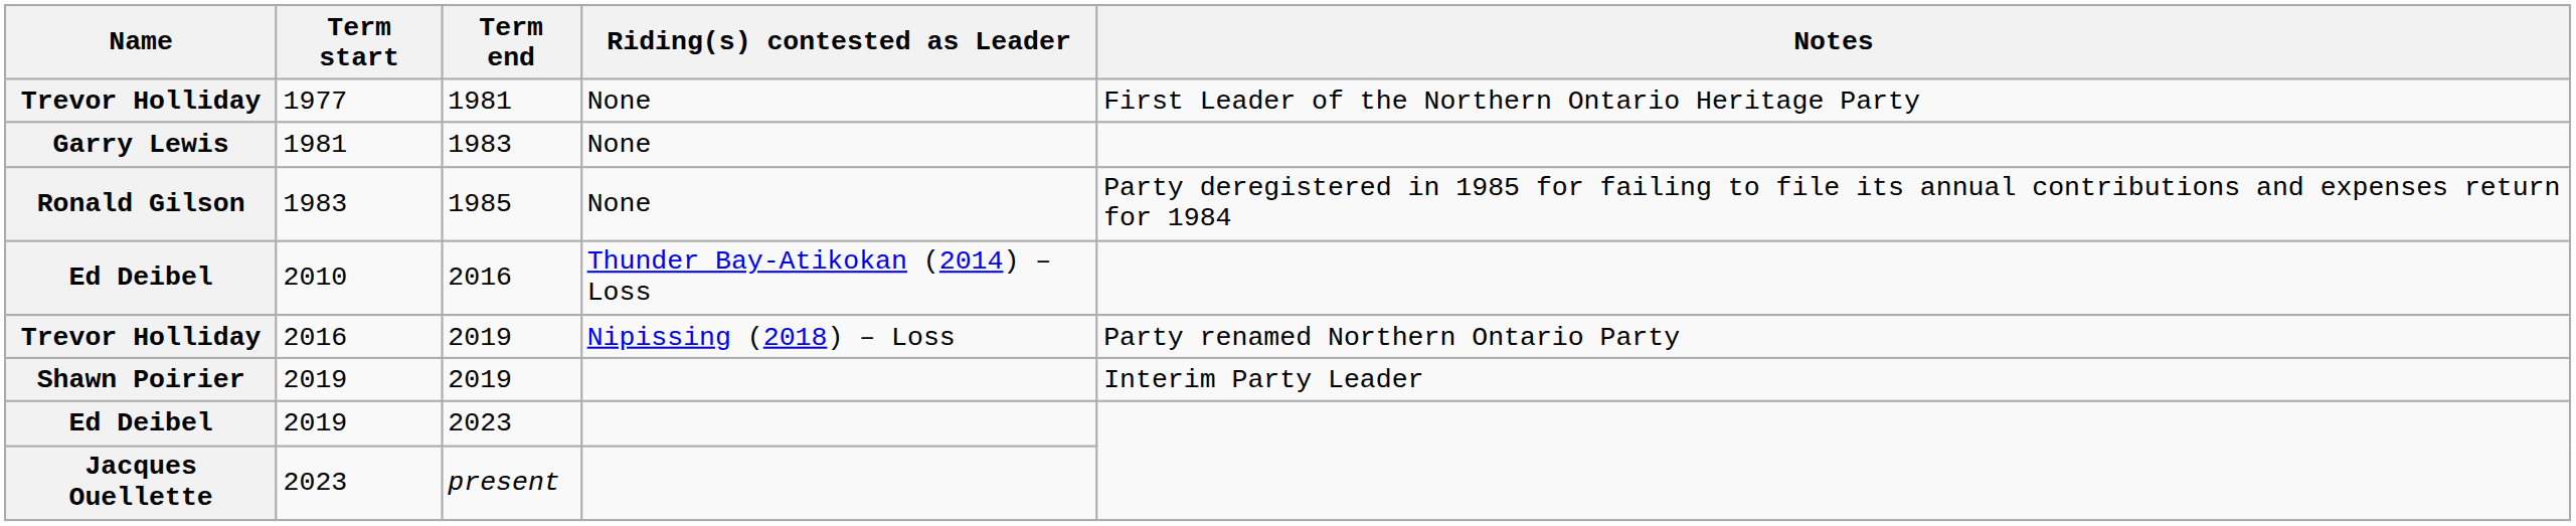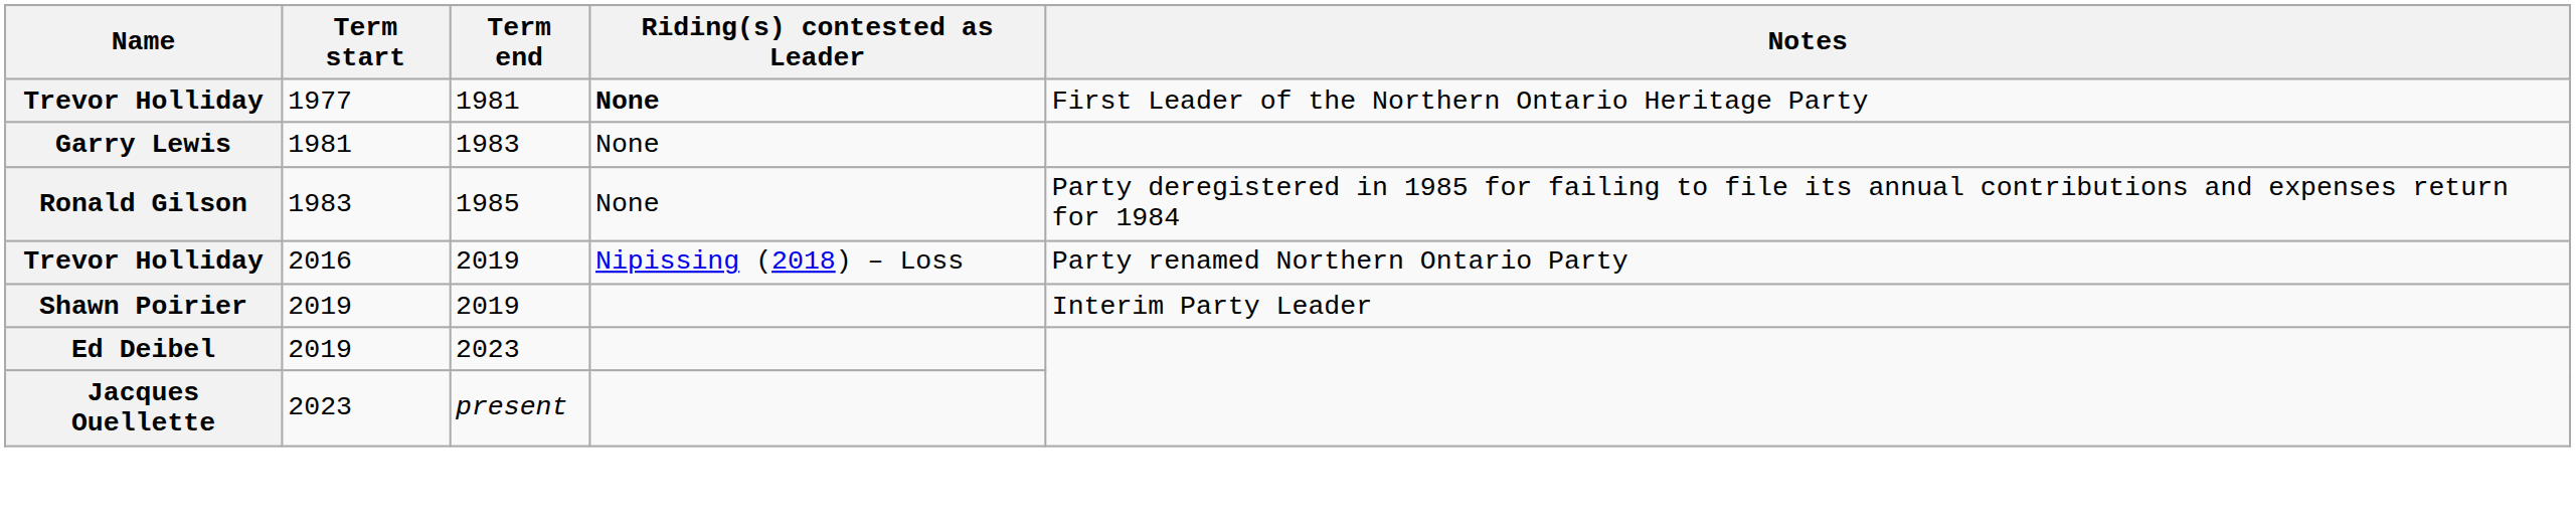 <table class="wikitable plainrowheaders">
 <tr>
 </tr>
 <tr>
 <th scope="col">Name</th>
 <th scope="col">Term start</th>
 <th scope="col">Term end</th>
 <th scope="col">Riding(s) contested as Leader</th>
 <th scope="col">Notes</th>
 </tr>
 <tr>
 <th scope="row">Trevor Holliday</th>
 <td>1977</td>
 <td>1981</td>
-<td>None</td>
+<td><strong>None</strong></td>
 <td>First Leader of the Northern Ontario Heritage Party</td>
 </tr>
 <tr>
 <th scope="row">Garry Lewis</th>
 <td>1981</td>
 <td>1983</td>
 <td>None</td>
 <td></td>
 </tr>
 <tr>
 <th scope="row">Ronald Gilson</th>
 <td>1983</td>
 <td>1985</td>
 <td>None</td>
 <td>Party deregistered in 1985 for failing to file its annual contributions and expenses return for 1984</td>
-</tr>
-<tr>
-<th scope="row">Ed Deibel</th>
-<td>2010</td>
-<td>2016</td>
-<td><a href='#'>Thunder Bay-Atikokan</a> (<a href='#'>2014</a>) – Loss</td>
-<td></td>
 </tr>
 <tr>
 <th scope="row">Trevor Holliday</th>
 <td>2016</td>
 <td>2019</td>
 <td><a href='#'>Nipissing</a> (<a href='#'>2018</a>) – Loss</td>
 <td>Party renamed Northern Ontario Party</td>
 </tr>
 <tr>
 <th scope="row">Shawn Poirier</th>
 <td>2019</td>
 <td>2019</td>
 <td></td>
 <td>Interim Party Leader</td>
 </tr>
 <tr>
 <th scope="row">Ed Deibel</th>
 <td>2019</td>
 <td>2023</td>
 <td></td>
 </tr>
 <tr>
 <th scope="row">Jacques Ouellette</th>
 <td>2023</td>
 <td><em>present</em></td>
 <td></td>
 </tr>
 </table>
